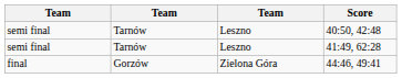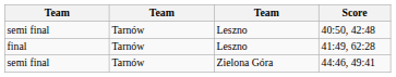 <table class="wikitable" style="font-size: 100%">
 <tr>
 <th width=150>Team</th>
 <th width=150>Team</th>
 <th width=150>Team</th>
 <th width=100>Score</th>
 </tr>
 <tr>
 <td>semi final</td>
 <td>Tarnów</td>
 <td>Leszno</td>
 <td>40:50, 42:48</td>
 </tr>
 <tr>
-<td>semi final</td>
+<td>final</td>
 <td>Tarnów</td>
 <td>Leszno</td>
 <td>41:49, 62:28</td>
 </tr>
 <tr>
-<td>final</td>
-<td>Gorzów</td>
+<td>semi final</td>
+<td>Tarnów</td>
 <td>Zielona Góra</td>
 <td>44:46, 49:41</td>
 </tr>
 </table>
